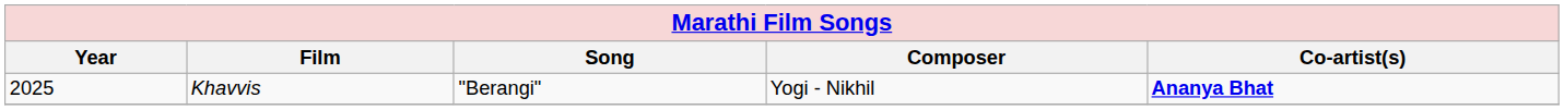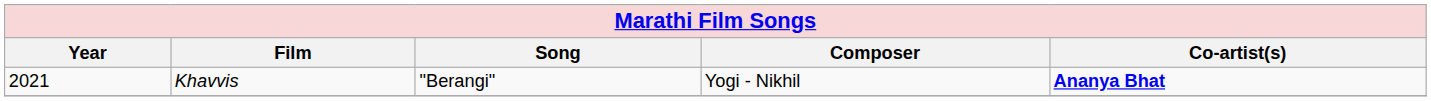 <table class="wikitable">
 <tr>
 <th colspan="5" ! style="background:#f7d7d7; width:3000px; text-align:center;"><big><a href='#'>Marathi Film Songs</a></big></th>
 </tr>
 <tr>
 <th>Year</th>
 <th>Film</th>
 <th>Song</th>
 <th>Composer</th>
 <th>Co-artist(s)</th>
 </tr>
 <tr>
-<td>2025</td>
+<td>2021</td>
 <td><em>Khavvis</em></td>
 <td>"Berangi"</td>
 <td>Yogi - Nikhil</td>
 <td><strong><a href='#'>Ananya Bhat</a></strong></td>
 </tr>
 <tr>
 </tr>
 </table>
